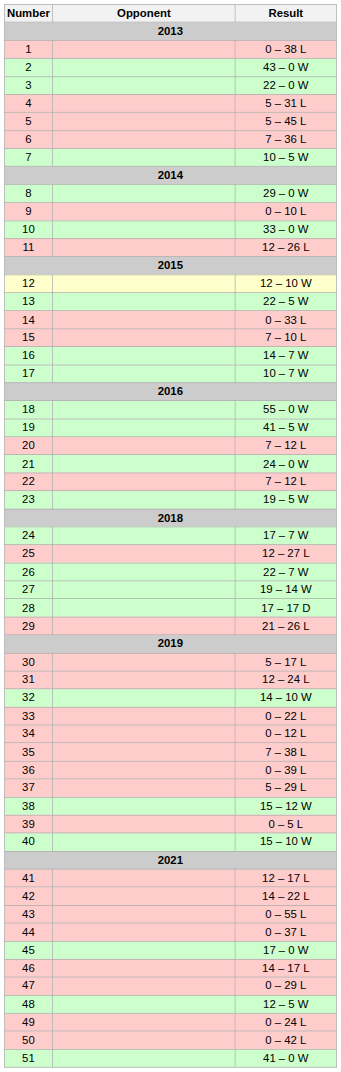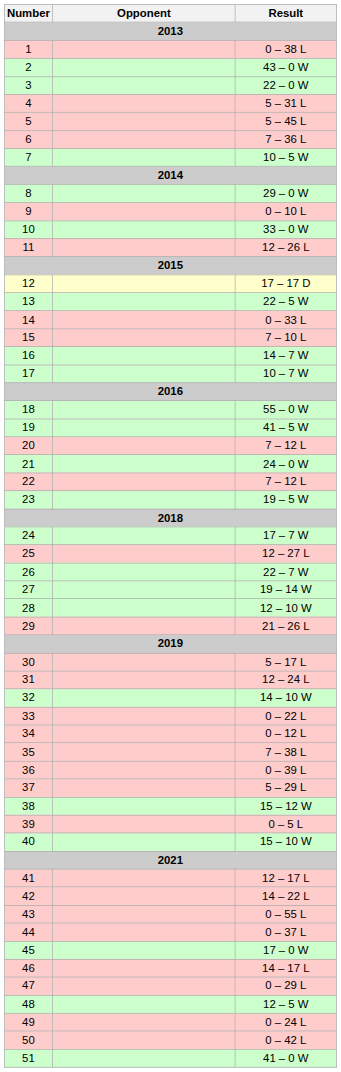 <table class="wikitable">
 <tr>
 <th width=30>Number</th>
 <th width=250>Opponent</th>
 <th width=135>Result</th>
 </tr>
 <tr>
 <td colspan="3" bgcolor="#cccccc"align=center><strong>2013</strong></td>
 </tr>
 <tr bgcolor=#FFCCCC>
 <td align=center>1</td>
 <td></td>
 <td align=center>0 – 38 L</td>
 </tr>
 <tr bgcolor=#CCFFCC>
 <td align=center>2</td>
 <td></td>
 <td align=center>43 – 0 W</td>
 </tr>
 <tr bgcolor=#CCFFCC>
 <td align=center>3</td>
 <td></td>
 <td align=center>22 – 0 W</td>
 </tr>
 <tr bgcolor=#FFCCCC>
 <td align=center>4</td>
 <td></td>
 <td align=center>5 – 31 L</td>
 </tr>
 <tr bgcolor=#FFCCCC>
 <td align=center>5</td>
 <td></td>
 <td align=center>5 – 45 L</td>
 </tr>
 <tr bgcolor=#FFCCCC>
 <td align=center>6</td>
 <td></td>
 <td align=center>7 – 36 L</td>
 </tr>
 <tr bgcolor=#CCFFCC>
 <td align=center>7</td>
 <td></td>
 <td align=center>10 – 5 W</td>
 </tr>
 <tr>
 <td colspan="3" bgcolor="#cccccc"align=center><strong>2014</strong></td>
 </tr>
 <tr bgcolor=#CCFFCC>
 <td align=center>8</td>
 <td></td>
 <td align=center>29 – 0 W</td>
 </tr>
 <tr bgcolor=#FFCCCC>
 <td align=center>9</td>
 <td></td>
 <td align=center>0 – 10 L</td>
 </tr>
 <tr bgcolor=#CCFFCC>
 <td align=center>10</td>
 <td></td>
 <td align=center>33 – 0 W</td>
 </tr>
 <tr bgcolor=#FFCCCC>
 <td align=center>11</td>
 <td></td>
 <td align=center>12 – 26 L</td>
 </tr>
 <tr>
 <td colspan="3" bgcolor="#cccccc"align=center><strong>2015</strong></td>
 </tr>
 <tr bgcolor=#FFFFCC>
 <td align=center>12</td>
 <td></td>
-<td align=center>12 – 10 W</td>
+<td align=center>17 – 17 D</td>
 </tr>
 <tr bgcolor=#CCFFCC>
 <td align=center>13</td>
 <td></td>
 <td align=center>22 – 5 W</td>
 </tr>
 <tr bgcolor=#FFCCCC>
 <td align=center>14</td>
 <td></td>
 <td align=center>0 – 33 L</td>
 </tr>
 <tr bgcolor=#FFCCCC>
 <td align=center>15</td>
 <td></td>
 <td align=center>7 – 10 L</td>
 </tr>
 <tr bgcolor=#CCFFCC>
 <td align=center>16</td>
 <td></td>
 <td align=center>14 – 7 W</td>
 </tr>
 <tr bgcolor=#CCFFCC>
 <td align=center>17</td>
 <td></td>
 <td align=center>10 – 7 W</td>
 </tr>
 <tr>
 <td colspan="3" bgcolor="#cccccc"align=center><strong>2016</strong></td>
 </tr>
 <tr bgcolor=#CCFFCC>
 <td align=center>18</td>
 <td></td>
 <td align=center>55 – 0 W</td>
 </tr>
 <tr bgcolor=#CCFFCC>
 <td align=center>19</td>
 <td></td>
 <td align=center>41 – 5 W</td>
 </tr>
 <tr bgcolor=#FFCCCC>
 <td align=center>20</td>
 <td></td>
 <td align=center>7 – 12 L</td>
 </tr>
 <tr bgcolor=#CCFFCC>
 <td align=center>21</td>
 <td></td>
 <td align=center>24 – 0 W</td>
 </tr>
 <tr bgcolor=#FFCCCC>
 <td align=center>22</td>
 <td></td>
 <td align=center>7 – 12 L</td>
 </tr>
 <tr bgcolor=#CCFFCC>
 <td align=center>23</td>
 <td></td>
 <td align=center>19 – 5 W</td>
 </tr>
 <tr>
 <td colspan="3" bgcolor="#cccccc"align=center><strong>2018</strong></td>
 </tr>
 <tr bgcolor=#CCFFCC>
 <td align=center>24</td>
 <td></td>
 <td align=center>17 – 7 W</td>
 </tr>
 <tr bgcolor=#FFCCCC>
 <td align=center>25</td>
 <td></td>
 <td align=center>12 – 27 L</td>
 </tr>
 <tr bgcolor=#CCFFCC>
 <td align=center>26</td>
 <td></td>
 <td align=center>22 – 7 W</td>
 </tr>
 <tr bgcolor=#CCFFCC>
 <td align=center>27</td>
 <td></td>
 <td align=center>19 – 14 W</td>
 </tr>
 <tr bgcolor=#CCFFCC>
 <td align=center>28</td>
 <td></td>
-<td align=center>17 – 17 D</td>
+<td align=center>12 – 10 W</td>
 </tr>
 <tr bgcolor=#FFCCCC>
 <td align=center>29</td>
 <td></td>
 <td align=center>21 – 26 L</td>
 </tr>
 <tr>
 <td colspan="3" bgcolor="#cccccc"align=center><strong>2019</strong></td>
 </tr>
 <tr bgcolor=#FFCCCC>
 <td align=center>30</td>
 <td></td>
 <td align=center>5 – 17 L</td>
 </tr>
 <tr bgcolor=#FFCCCC>
 <td align=center>31</td>
 <td></td>
 <td align=center>12 – 24 L</td>
 </tr>
 <tr bgcolor=#CCFFCC>
 <td align=center>32</td>
 <td></td>
 <td align=center>14 – 10 W</td>
 </tr>
 <tr bgcolor=#FFCCCC>
 <td align=center>33</td>
 <td></td>
 <td align=center>0 – 22 L</td>
 </tr>
 <tr bgcolor=#FFCCCC>
 <td align=center>34</td>
 <td></td>
 <td align=center>0 – 12 L</td>
 </tr>
 <tr bgcolor=#FFCCCC>
 <td align=center>35</td>
 <td></td>
 <td align=center>7 – 38 L</td>
 </tr>
 <tr bgcolor=#FFCCCC>
 <td align=center>36</td>
 <td></td>
 <td align=center>0 – 39 L</td>
 </tr>
 <tr bgcolor=#FFCCCC>
 <td align=center>37</td>
 <td></td>
 <td align=center>5 – 29 L</td>
 </tr>
 <tr bgcolor=#CCFFCC>
 <td align=center>38</td>
 <td></td>
 <td align=center>15 – 12 W</td>
 </tr>
 <tr bgcolor=#FFCCCC>
 <td align=center>39</td>
 <td></td>
 <td align=center>0 – 5 L</td>
 </tr>
 <tr bgcolor=#CCFFCC>
 <td align=center>40</td>
 <td></td>
 <td align=center>15 – 10 W</td>
 </tr>
 <tr>
 <td colspan="3" bgcolor="#cccccc"align=center><strong>2021</strong></td>
 </tr>
 <tr bgcolor=#FFCCCC>
 <td align=center>41</td>
 <td></td>
 <td align=center>12 – 17 L</td>
 </tr>
 <tr bgcolor=#FFCCCC>
 <td align=center>42</td>
 <td></td>
 <td align=center>14 – 22 L</td>
 </tr>
 <tr bgcolor=#FFCCCC>
 <td align=center>43</td>
 <td></td>
 <td align=center>0 – 55 L</td>
 </tr>
 <tr bgcolor=#FFCCCC>
 <td align=center>44</td>
 <td></td>
 <td align=center>0 – 37 L</td>
 </tr>
 <tr bgcolor=#CCFFCC>
 <td align=center>45</td>
 <td></td>
 <td align=center>17 – 0 W</td>
 </tr>
 <tr bgcolor=#FFCCCC>
 <td align=center>46</td>
 <td></td>
 <td align=center>14 – 17 L</td>
 </tr>
 <tr bgcolor=#FFCCCC>
 <td align=center>47</td>
 <td></td>
 <td align=center>0 – 29 L</td>
 </tr>
 <tr bgcolor=#CCFFCC>
 <td align=center>48</td>
 <td></td>
 <td align=center>12 – 5 W</td>
 </tr>
 <tr bgcolor=#FFCCCC>
 <td align=center>49</td>
 <td></td>
 <td align=center>0 – 24 L</td>
 </tr>
 <tr bgcolor=#FFCCCC>
 <td align=center>50</td>
 <td></td>
 <td align=center>0 – 42 L</td>
 </tr>
 <tr bgcolor=#CCFFCC>
 <td align=center>51</td>
 <td></td>
 <td align=center>41 – 0 W</td>
 </tr>
 </table>
